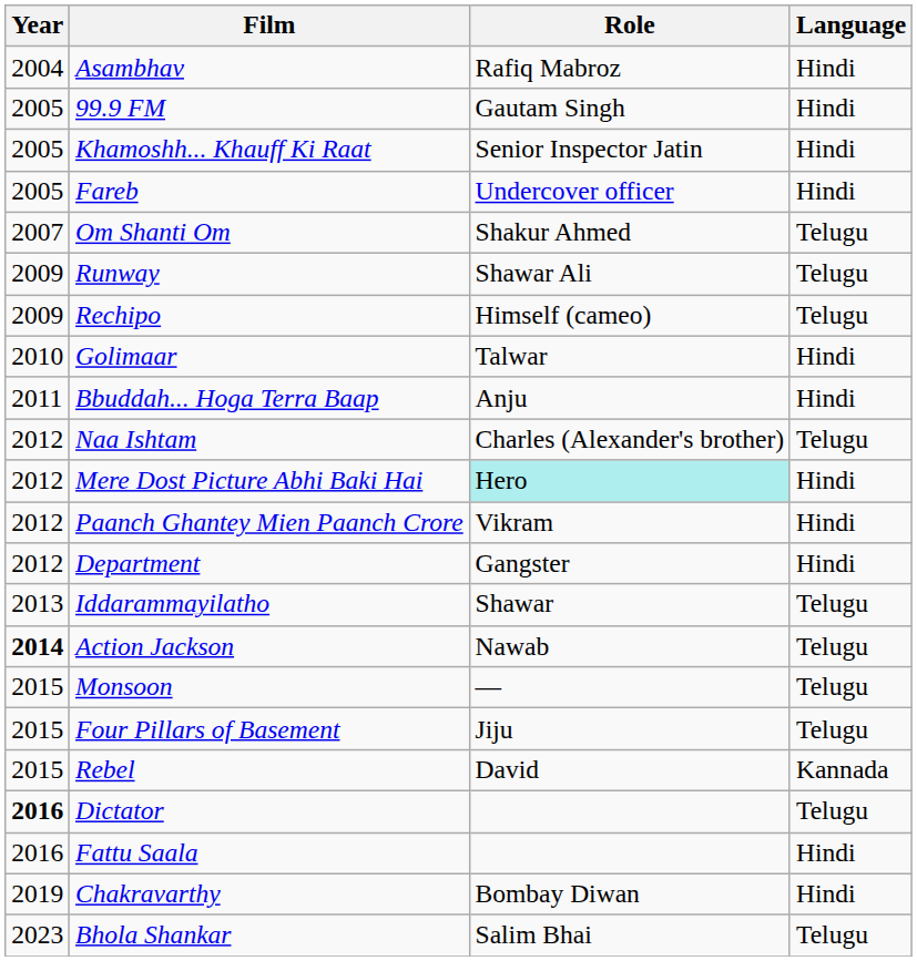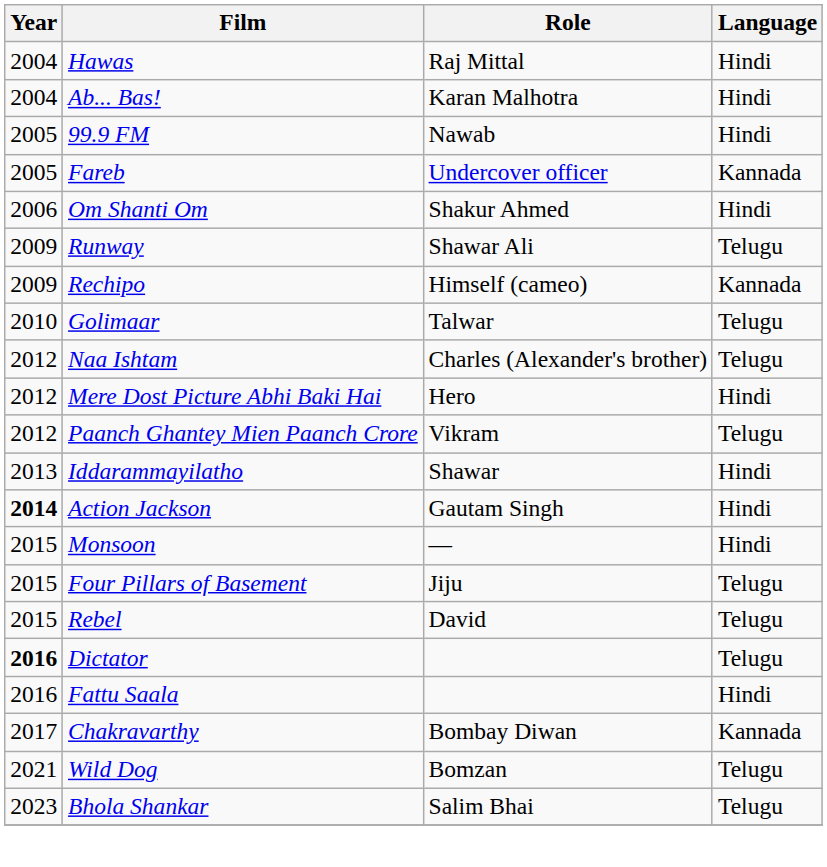 <table class="wikitable">
 <tr>
 <th>Year</th>
 <th>Film</th>
 <th>Role</th>
 <th>Language</th>
 </tr>
 <tr>
 <td>2004</td>
-<td><em><a href='#'>Asambhav</a></em></td>
-<td>Rafiq Mabroz</td>
+<td><em><a href='#'>Hawas</a></em></td>
+<td>Raj Mittal</td>
+<td>Hindi</td>
+</tr>
+<tr>
+<td>2004</td>
+<td><em><a href='#'>Ab... Bas!</a></em></td>
+<td>Karan Malhotra</td>
 <td>Hindi</td>
 </tr>
 <tr>
 <td>2005</td>
 <td><em><a href='#'>99.9 FM</a></em></td>
-<td>Gautam Singh</td>
-<td>Hindi</td>
-</tr>
-<tr>
-<td>2005</td>
-<td><em><a href='#'>Khamoshh... Khauff Ki Raat</a></em></td>
-<td>Senior Inspector Jatin</td>
+<td>Nawab</td>
 <td>Hindi</td>
 </tr>
 <tr>
 <td>2005</td>
 <td><em><a href='#'>Fareb</a></em></td>
 <td><a href='#'>Undercover officer</a></td>
-<td>Hindi</td>
+<td>Kannada</td>
 </tr>
 <tr>
-<td>2007</td>
+<td>2006</td>
 <td><em><a href='#'>Om Shanti Om</a></em></td>
 <td>Shakur Ahmed</td>
-<td>Telugu</td>
+<td>Hindi</td>
 </tr>
 <tr>
 <td>2009</td>
 <td><a href='#'><em>Runway</em></a></td>
 <td>Shawar Ali</td>
 <td>Telugu</td>
 </tr>
 <tr>
 <td>2009</td>
 <td><em><a href='#'>Rechipo</a></em></td>
 <td>Himself (cameo)</td>
-<td>Telugu</td>
+<td>Kannada</td>
 </tr>
 <tr>
 <td>2010</td>
 <td><em><a href='#'>Golimaar</a></em></td>
 <td>Talwar</td>
-<td>Hindi</td>
-</tr>
-<tr>
-<td>2011</td>
-<td><em><a href='#'>Bbuddah... Hoga Terra Baap</a></em></td>
-<td>Anju</td>
-<td>Hindi</td>
+<td>Telugu</td>
 </tr>
 <tr>
 <td>2012</td>
 <td><em> <a href='#'>Naa Ishtam</a> </em></td>
 <td>Charles (Alexander's brother)</td>
 <td>Telugu</td>
 </tr>
 <tr>
 <td>2012</td>
 <td><em><a href='#'>Mere Dost Picture Abhi Baki Hai</a></em></td>
-<td style="background: paleturquoise;">Hero</td>
+<td>Hero</td>
 <td>Hindi</td>
 </tr>
 <tr>
 <td>2012</td>
 <td><em><a href='#'>Paanch Ghantey Mien Paanch Crore</a></em></td>
 <td>Vikram</td>
-<td>Hindi</td>
-</tr>
-<tr>
-<td>2012</td>
-<td><em><a href='#'>Department</a></em></td>
-<td>Gangster</td>
-<td>Hindi</td>
+<td>Telugu</td>
 </tr>
 <tr>
 <td>2013</td>
 <td><em><a href='#'>Iddarammayilatho</a></em></td>
 <td>Shawar</td>
-<td>Telugu</td>
+<td>Hindi</td>
 </tr>
 <tr>
 <td><strong>2014</strong></td>
 <td><em><a href='#'>Action Jackson</a></em></td>
-<td>Nawab</td>
-<td>Telugu</td>
+<td>Gautam Singh</td>
+<td>Hindi</td>
 </tr>
 <tr>
 <td>2015</td>
 <td><em><a href='#'>Monsoon</a></em></td>
 <td>—</td>
-<td>Telugu</td>
+<td>Hindi</td>
 </tr>
 <tr>
 <td>2015</td>
 <td><em><a href='#'>Four Pillars of Basement</a></em></td>
 <td>Jiju</td>
 <td>Telugu</td>
 </tr>
 <tr>
 <td>2015</td>
 <td><em><a href='#'>Rebel</a></em></td>
 <td>David</td>
-<td>Kannada</td>
+<td>Telugu</td>
 </tr>
 <tr>
 <td><strong>2016</strong></td>
 <td><em><a href='#'>Dictator</a></em></td>
 <td></td>
 <td>Telugu</td>
 </tr>
 <tr>
 <td>2016</td>
 <td><em><a href='#'>Fattu Saala</a></em></td>
 <td></td>
 <td>Hindi</td>
 </tr>
 <tr>
-<td>2019</td>
+<td>2017</td>
 <td><a href='#'><em>Chakravarthy</em></a></td>
 <td>Bombay Diwan</td>
-<td>Hindi</td>
+<td>Kannada</td>
+</tr>
+<tr>
+<td>2021</td>
+<td><em><a href='#'>Wild Dog</a></em></td>
+<td>Bomzan</td>
+<td>Telugu</td>
 </tr>
 <tr>
 <td>2023</td>
 <td><em><a href='#'>Bhola Shankar</a></em></td>
 <td>Salim Bhai</td>
 <td>Telugu</td>
 </tr>
 <tr>
 </tr>
 </table>
